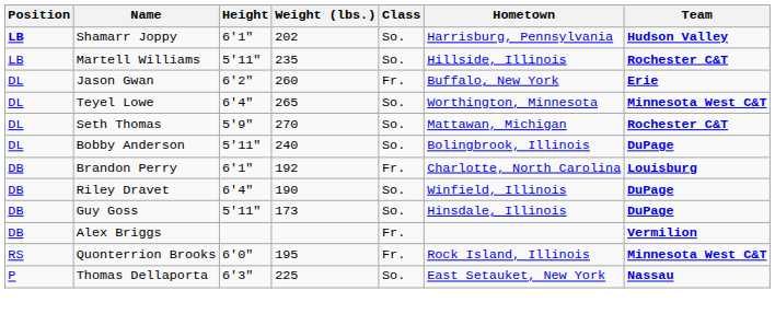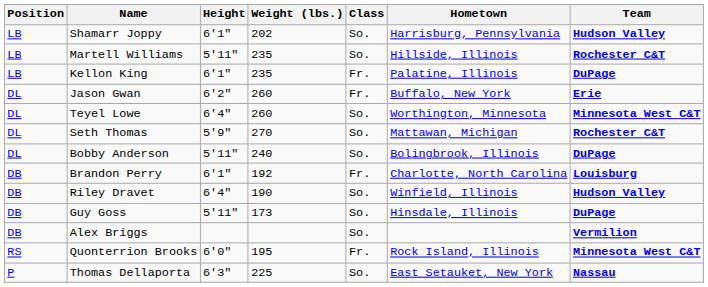 <table class="wikitable" style="font-size: 90%">
 <tr>
 <th>Position</th>
 <th>Name</th>
 <th>Height</th>
 <th>Weight (lbs.)</th>
 <th>Class</th>
 <th>Hometown</th>
 <th>Team</th>
 </tr>
 <tr>
-<td><strong><a href='#'>LB</a></strong></td>
+<td><a href='#'>LB</a></td>
 <td>Shamarr Joppy</td>
 <td>6'1"</td>
 <td>202</td>
 <td>So.</td>
 <td><a href='#'>Harrisburg, Pennsylvania</a></td>
 <td><strong><a href='#'>Hudson Valley</a></strong></td>
 </tr>
 <tr>
 <td><a href='#'>LB</a></td>
 <td>Martell Williams</td>
 <td>5'11"</td>
 <td>235</td>
 <td>So.</td>
 <td><a href='#'>Hillside, Illinois</a></td>
 <td><strong><a href='#'>Rochester C&T</a></strong></td>
 </tr>
 <tr>
+<td><a href='#'>LB</a></td>
+<td>Kellon King</td>
+<td>6'1"</td>
+<td>235</td>
+<td>Fr.</td>
+<td><a href='#'>Palatine, Illinois</a></td>
+<td><strong><a href='#'>DuPage</a></strong></td>
+</tr>
+<tr>
 <td><a href='#'>DL</a></td>
 <td>Jason Gwan</td>
 <td>6'2"</td>
 <td>260</td>
 <td>Fr.</td>
 <td><a href='#'>Buffalo, New York</a></td>
 <td><strong><a href='#'>Erie</a></strong></td>
 </tr>
 <tr>
 <td><a href='#'>DL</a></td>
 <td>Teyel Lowe</td>
 <td>6'4"</td>
-<td>265</td>
+<td>260</td>
 <td>So.</td>
 <td><a href='#'>Worthington, Minnesota</a></td>
 <td><strong><a href='#'>Minnesota West C&T</a></strong></td>
 </tr>
 <tr>
 <td><a href='#'>DL</a></td>
 <td>Seth Thomas</td>
 <td>5'9"</td>
 <td>270</td>
 <td>So.</td>
 <td><a href='#'>Mattawan, Michigan</a></td>
 <td><strong><a href='#'>Rochester C&T</a></strong></td>
 </tr>
 <tr>
 <td><a href='#'>DL</a></td>
 <td>Bobby Anderson</td>
 <td>5'11"</td>
 <td>240</td>
 <td>So.</td>
 <td><a href='#'>Bolingbrook, Illinois</a></td>
 <td><strong><a href='#'>DuPage</a></strong></td>
 </tr>
 <tr>
 <td><a href='#'>DB</a></td>
 <td>Brandon Perry</td>
 <td>6'1"</td>
 <td>192</td>
 <td>Fr.</td>
 <td><a href='#'>Charlotte, North Carolina</a></td>
 <td><strong><a href='#'>Louisburg</a></strong></td>
 </tr>
 <tr>
 <td><a href='#'>DB</a></td>
 <td>Riley Dravet</td>
 <td>6'4"</td>
 <td>190</td>
 <td>So.</td>
 <td><a href='#'>Winfield, Illinois</a></td>
-<td><strong><a href='#'>DuPage</a></strong></td>
+<td><strong><a href='#'>Hudson Valley</a></strong></td>
 </tr>
 <tr>
 <td><a href='#'>DB</a></td>
 <td>Guy Goss</td>
 <td>5'11"</td>
 <td>173</td>
 <td>So.</td>
 <td><a href='#'>Hinsdale, Illinois</a></td>
 <td><strong><a href='#'>DuPage</a></strong></td>
 </tr>
 <tr>
 <td><a href='#'>DB</a></td>
 <td>Alex Briggs</td>
 <td></td>
 <td></td>
-<td>Fr.</td>
+<td>So.</td>
 <td></td>
 <td><strong><a href='#'>Vermilion</a></strong></td>
 </tr>
 <tr>
 <td><a href='#'>RS</a></td>
 <td>Quonterrion Brooks</td>
 <td>6'0"</td>
 <td>195</td>
 <td>Fr.</td>
 <td><a href='#'>Rock Island, Illinois</a></td>
 <td><strong><a href='#'>Minnesota West C&T</a></strong></td>
 </tr>
 <tr>
 <td><a href='#'>P</a></td>
 <td>Thomas Dellaporta</td>
 <td>6'3"</td>
 <td>225</td>
 <td>So.</td>
 <td><a href='#'>East Setauket, New York</a></td>
 <td><strong><a href='#'>Nassau</a></strong></td>
 </tr>
 </table>
